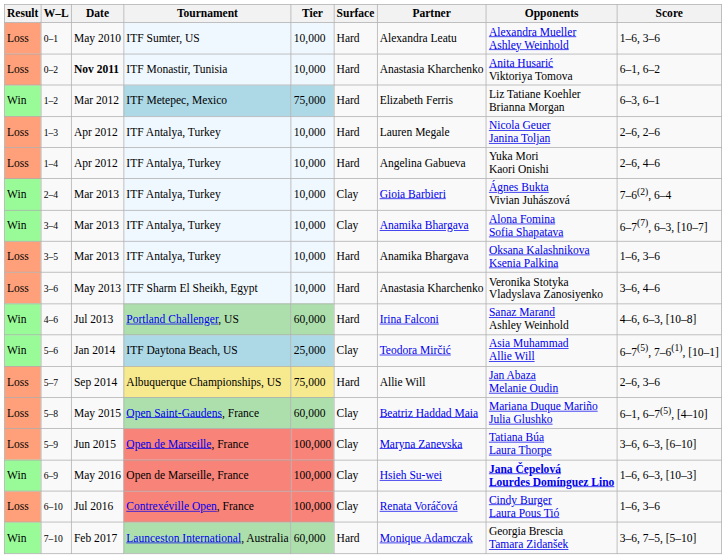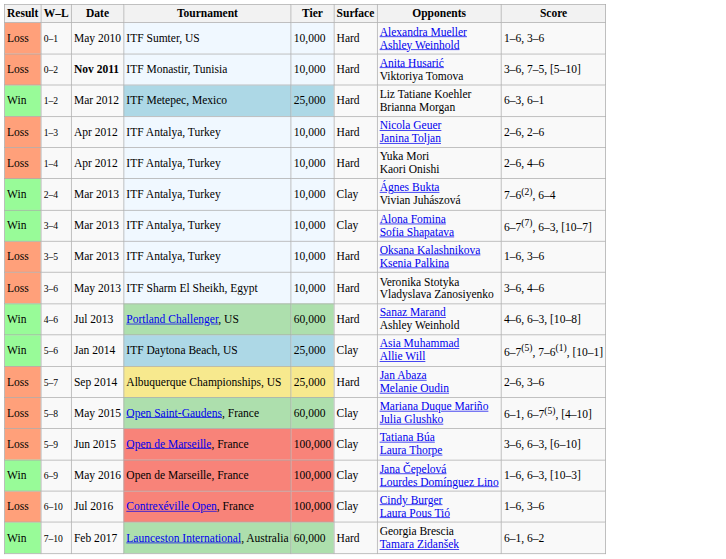 <table class="sortable wikitable">
 <tr>
 <th>Result</th>
 <th class="unsortable">W–L</th>
 <th>Date</th>
 <th>Tournament</th>
 <th>Tier</th>
 <th>Surface</th>
-<th>Partner</th>
 <th>Opponents</th>
 <th class="unsortable">Score</th>
 </tr>
 <tr>
 <td style="background:#ffa07a;">Loss</td>
 <td><small>0–1</small></td>
 <td>May 2010</td>
 <td style="background:#f0f8ff;">ITF Sumter, US</td>
 <td style="background:#f0f8ff;">10,000</td>
 <td>Hard</td>
-<td> Alexandra Leatu</td>
 <td> <a href='#'>Alexandra Mueller</a> <br>  <a href='#'>Ashley Weinhold</a></td>
 <td>1–6, 3–6</td>
 </tr>
 <tr>
 <td style="background:#ffa07a;">Loss</td>
 <td><small>0–2</small></td>
 <td><strong>Nov 2011</strong></td>
 <td style="background:#f0f8ff;">ITF Monastir, Tunisia</td>
 <td style="background:#f0f8ff;">10,000</td>
 <td>Hard</td>
-<td> Anastasia Kharchenko</td>
 <td> <a href='#'>Anita Husarić</a> <br>  Viktoriya Tomova</td>
-<td>6–1, 6–2</td>
+<td>3–6, 7–5, [5–10]</td>
 </tr>
 <tr>
 <td style="background:#98fb98;">Win</td>
 <td><small>1–2</small></td>
 <td>Mar 2012</td>
 <td style="background:lightblue;">ITF Metepec, Mexico</td>
-<td style="background:lightblue;">75,000</td>
+<td style="background:lightblue;">25,000</td>
 <td>Hard</td>
-<td> Elizabeth Ferris</td>
 <td> Liz Tatiane Koehler <br>  Brianna Morgan</td>
 <td>6–3, 6–1</td>
 </tr>
 <tr>
 <td style="background:#ffa07a;">Loss</td>
 <td><small>1–3</small></td>
 <td>Apr 2012</td>
 <td style="background:#f0f8ff;">ITF Antalya, Turkey</td>
 <td style="background:#f0f8ff;">10,000</td>
 <td>Hard</td>
-<td> Lauren Megale</td>
 <td> <a href='#'>Nicola Geuer</a> <br>  <a href='#'>Janina Toljan</a></td>
 <td>2–6, 2–6</td>
 </tr>
 <tr>
 <td style="background:#ffa07a;">Loss</td>
 <td><small>1–4</small></td>
 <td>Apr 2012</td>
 <td style="background:#f0f8ff;">ITF Antalya, Turkey</td>
 <td style="background:#f0f8ff;">10,000</td>
 <td>Hard</td>
-<td> Angelina Gabueva</td>
 <td> Yuka Mori <br>  Kaori Onishi</td>
 <td>2–6, 4–6</td>
 </tr>
 <tr>
 <td style="background:#98fb98;">Win</td>
 <td><small>2–4</small></td>
 <td>Mar 2013</td>
 <td style="background:#f0f8ff;">ITF Antalya, Turkey</td>
 <td style="background:#f0f8ff;">10,000</td>
 <td>Clay</td>
-<td> <a href='#'>Gioia Barbieri</a></td>
 <td> <a href='#'>Ágnes Bukta</a> <br>  Vivian Juhászová</td>
 <td>7–6<sup>(2)</sup>, 6–4</td>
 </tr>
 <tr>
 <td style="background:#98fb98;">Win</td>
 <td><small>3–4</small></td>
 <td>Mar 2013</td>
 <td style="background:#f0f8ff;">ITF Antalya, Turkey</td>
 <td style="background:#f0f8ff;">10,000</td>
 <td>Clay</td>
-<td> <a href='#'>Anamika Bhargava</a></td>
 <td> <a href='#'>Alona Fomina</a> <br>  <a href='#'>Sofia Shapatava</a></td>
 <td>6–7<sup>(7)</sup>, 6–3, [10–7]</td>
 </tr>
 <tr>
 <td style="background:#ffa07a;">Loss</td>
 <td><small>3–5</small></td>
 <td>Mar 2013</td>
 <td style="background:#f0f8ff;">ITF Antalya, Turkey</td>
 <td style="background:#f0f8ff;">10,000</td>
 <td>Hard</td>
-<td> Anamika Bhargava</td>
 <td> <a href='#'>Oksana Kalashnikova</a> <br>  <a href='#'>Ksenia Palkina</a></td>
 <td>1–6, 3–6</td>
 </tr>
 <tr>
 <td style="background:#ffa07a;">Loss</td>
 <td><small>3–6</small></td>
 <td>May 2013</td>
 <td style="background:#f0f8ff;">ITF Sharm El Sheikh, Egypt</td>
 <td style="background:#f0f8ff;">10,000</td>
 <td>Hard</td>
-<td> Anastasia Kharchenko</td>
 <td> Veronika Stotyka <br>  Vladyslava Zanosiyenko</td>
 <td>3–6, 4–6</td>
 </tr>
 <tr>
 <td style="background:#98fb98;">Win</td>
 <td><small>4–6</small></td>
 <td>Jul 2013</td>
 <td style="background:#addfad"><a href='#'>Portland Challenger</a>, US</td>
 <td style="background:#addfad">60,000</td>
 <td>Hard</td>
-<td> <a href='#'>Irina Falconi</a></td>
 <td> <a href='#'>Sanaz Marand</a> <br>  Ashley Weinhold</td>
 <td>4–6, 6–3, [10–8]</td>
 </tr>
 <tr>
 <td style="background:#98fb98;">Win</td>
 <td><small>5–6</small></td>
 <td>Jan 2014</td>
 <td style="background:lightblue;">ITF Daytona Beach, US</td>
 <td style="background:lightblue;">25,000</td>
 <td>Clay</td>
-<td> <a href='#'>Teodora Mirčić</a></td>
 <td> <a href='#'>Asia Muhammad</a> <br>  <a href='#'>Allie Will</a></td>
 <td>6–7<sup>(5)</sup>, 7–6<sup>(1)</sup>, [10–1]</td>
 </tr>
 <tr>
 <td style="background:#ffa07a;">Loss</td>
 <td><small>5–7</small></td>
 <td>Sep 2014</td>
 <td style="background:#f7e98e;">Albuquerque Championships, US</td>
-<td style="background:#f7e98e;">75,000</td>
+<td style="background:#f7e98e;">25,000</td>
 <td>Hard</td>
-<td> Allie Will</td>
 <td> <a href='#'>Jan Abaza</a> <br>  <a href='#'>Melanie Oudin</a></td>
 <td>2–6, 3–6</td>
 </tr>
 <tr>
 <td style="background:#ffa07a;">Loss</td>
 <td><small>5–8</small></td>
 <td>May 2015</td>
 <td style="background:#addfad"><a href='#'>Open Saint-Gaudens</a>, France</td>
 <td style="background:#addfad">60,000</td>
 <td>Clay</td>
-<td> <a href='#'>Beatriz Haddad Maia</a></td>
 <td> <a href='#'>Mariana Duque Mariño</a> <br>  <a href='#'>Julia Glushko</a></td>
 <td>6–1, 6–7<sup>(5)</sup>, [4–10]</td>
 </tr>
 <tr>
 <td style="background:#ffa07a;">Loss</td>
 <td><small>5–9</small></td>
 <td>Jun 2015</td>
 <td style="background:#f88379;"><a href='#'>Open de Marseille</a>, France</td>
 <td style="background:#f88379;">100,000</td>
 <td>Clay</td>
-<td> <a href='#'>Maryna Zanevska</a></td>
 <td> <a href='#'>Tatiana Búa</a> <br>  <a href='#'>Laura Thorpe</a></td>
 <td>3–6, 6–3, [6–10]</td>
 </tr>
 <tr>
 <td style="background:#98fb98;">Win</td>
 <td><small>6–9</small></td>
 <td>May 2016</td>
 <td style="background:#f88379;">Open de Marseille, France</td>
 <td style="background:#f88379;">100,000</td>
 <td>Clay</td>
-<td> <a href='#'>Hsieh Su-wei</a></td>
-<td><strong> <a href='#'>Jana Čepelová</a> <br>  <a href='#'>Lourdes Domínguez Lino</a></strong></td>
+<td> <a href='#'>Jana Čepelová</a> <br>  <a href='#'>Lourdes Domínguez Lino</a></td>
 <td>1–6, 6–3, [10–3]</td>
 </tr>
 <tr>
 <td style="background:#ffa07a;">Loss</td>
 <td><small>6–10</small></td>
 <td>Jul 2016</td>
 <td style="background:#f88379;"><a href='#'>Contrexéville Open</a>, France</td>
 <td style="background:#f88379;">100,000</td>
 <td>Clay</td>
-<td> <a href='#'>Renata Voráčová</a></td>
 <td> <a href='#'>Cindy Burger</a> <br>  <a href='#'>Laura Pous Tió</a></td>
 <td>1–6, 3–6</td>
 </tr>
 <tr>
 <td style="background:#98fb98;">Win</td>
 <td><small>7–10</small></td>
 <td>Feb 2017</td>
 <td style="background:#addfad"><a href='#'>Launceston International</a>, Australia</td>
 <td style="background:#addfad">60,000</td>
 <td>Hard</td>
-<td> <a href='#'>Monique Adamczak</a></td>
 <td> Georgia Brescia <br>  <a href='#'>Tamara Zidanšek</a></td>
-<td>3–6, 7–5, [5–10]</td>
+<td>6–1, 6–2</td>
 </tr>
 </table>
